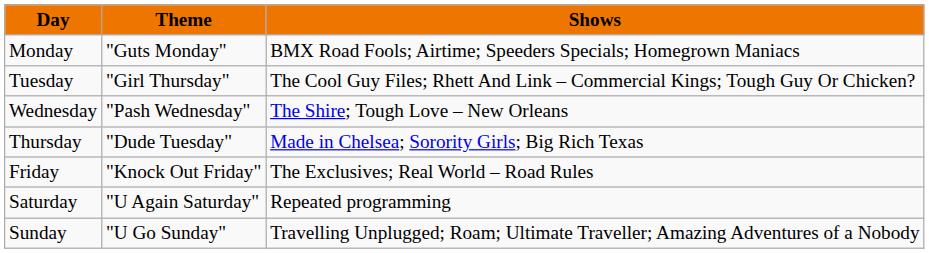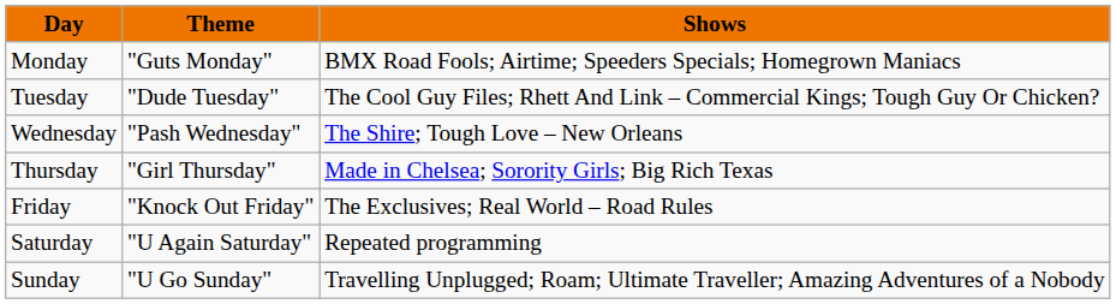 <table class="wikitable">
 <tr align="center">
 <th style="background:#EE7600;">Day</th>
 <th style="background:#EE7600;">Theme</th>
 <th style="background:#EE7600;">Shows</th>
 </tr>
 <tr>
 <td>Monday</td>
 <td>"Guts Monday"</td>
 <td>BMX Road Fools; Airtime; Speeders Specials; Homegrown Maniacs</td>
 </tr>
 <tr>
 <td>Tuesday</td>
-<td>"Girl Thursday"</td>
+<td>"Dude Tuesday"</td>
 <td>The Cool Guy Files; Rhett And Link – Commercial Kings; Tough Guy Or Chicken?</td>
 </tr>
 <tr>
 <td>Wednesday</td>
 <td>"Pash Wednesday"</td>
 <td><a href='#'>The Shire</a>; Tough Love – New Orleans</td>
 </tr>
 <tr>
 <td>Thursday</td>
-<td>"Dude Tuesday"</td>
+<td>"Girl Thursday"</td>
 <td><a href='#'>Made in Chelsea</a>; <a href='#'>Sorority Girls</a>; Big Rich Texas</td>
 </tr>
 <tr>
 <td>Friday</td>
 <td>"Knock Out Friday"</td>
 <td>The Exclusives; Real World – Road Rules</td>
 </tr>
 <tr>
 <td>Saturday</td>
 <td>"U Again Saturday"</td>
 <td>Repeated programming</td>
 </tr>
 <tr>
 <td>Sunday</td>
 <td>"U Go Sunday"</td>
 <td>Travelling Unplugged; Roam; Ultimate Traveller; Amazing Adventures of a Nobody</td>
 </tr>
 </table>
